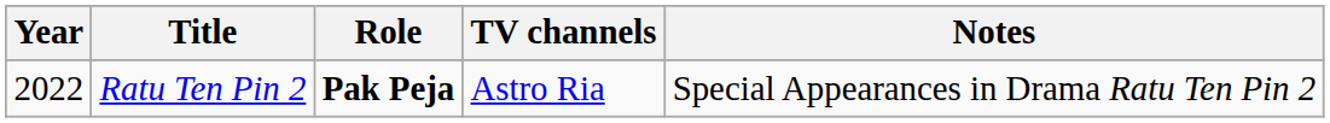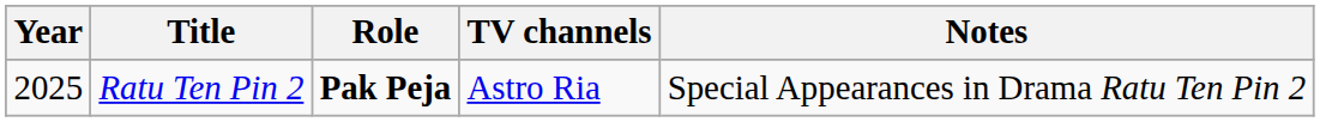 <table class="wikitable">
 <tr>
 <th>Year</th>
 <th>Title</th>
 <th>Role</th>
 <th>TV channels</th>
 <th>Notes</th>
 </tr>
 <tr>
-<td>2022</td>
+<td>2025</td>
 <td><em><a href='#'>Ratu Ten Pin 2</a></em></td>
 <td><strong>Pak Peja</strong></td>
 <td><a href='#'>Astro Ria</a></td>
 <td>Special Appearances in Drama <em>Ratu Ten Pin 2</em></td>
 </tr>
 </table>
